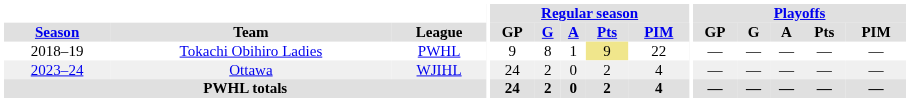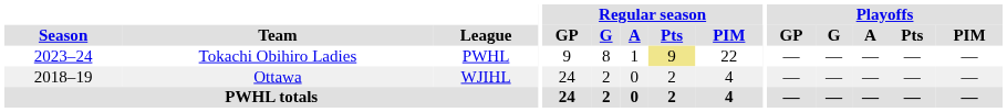 <table border="0" cellpadding="1" cellspacing="0" style="text-align:center; width:60em;">
 <tr bgcolor="#e0e0e0">
 <th colspan="3" bgcolor="#ffffff"></th>
 <th rowspan="94" bgcolor="#ffffff"></th>
 <th colspan="5"><a href='#'>Regular season</a></th>
 <th rowspan="94" bgcolor="#ffffff"></th>
 <th colspan="5"><a href='#'>Playoffs</a></th>
 </tr>
 <tr bgcolor="#e0e0e0">
 <th><a href='#'>Season</a></th>
 <th>Team</th>
 <th>League</th>
 <th>GP</th>
 <th><a href='#'>G</a></th>
 <th><a href='#'>A</a></th>
 <th><a href='#'>Pts</a></th>
 <th><a href='#'>PIM</a></th>
 <th>GP</th>
 <th>G</th>
 <th>A</th>
 <th>Pts</th>
 <th>PIM</th>
 </tr>
 <tr>
-<td>2018–19</td>
+<td><a href='#'>2023–24</a></td>
 <td><a href='#'>Tokachi Obihiro Ladies</a></td>
 <td><a href='#'>PWHL</a></td>
 <td>9</td>
 <td>8</td>
 <td>1</td>
 <td style="background: khaki;">9</td>
 <td>22</td>
 <td>—</td>
 <td>—</td>
 <td>—</td>
 <td>—</td>
 <td>—</td>
 </tr>
 <tr bgcolor="f0f0f0">
-<td><a href='#'>2023–24</a></td>
+<td>2018–19</td>
 <td><a href='#'>Ottawa</a></td>
 <td><a href='#'>WJIHL</a></td>
 <td>24</td>
 <td>2</td>
 <td>0</td>
 <td>2</td>
 <td>4</td>
 <td>—</td>
 <td>—</td>
 <td>—</td>
 <td>—</td>
 <td>—</td>
 </tr>
 <tr bgcolor="#e0e0e0">
 <th colspan="3">PWHL totals</th>
 <th>24</th>
 <th>2</th>
 <th>0</th>
 <th>2</th>
 <th>4</th>
 <th>—</th>
 <th>—</th>
 <th>—</th>
 <th>—</th>
 <th>—</th>
 </tr>
 </table>
